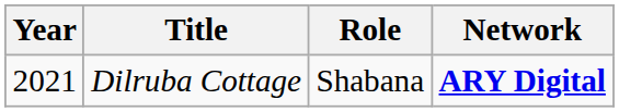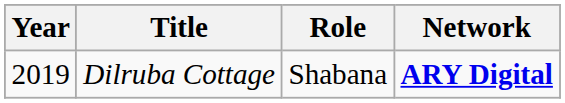 <table class="wikitable">
 <tr>
 <th>Year</th>
 <th>Title</th>
 <th>Role</th>
 <th>Network</th>
 </tr>
 <tr>
-<td>2021</td>
+<td>2019</td>
 <td><em>Dilruba Cottage</em></td>
 <td>Shabana</td>
 <td><strong><a href='#'>ARY Digital</a></strong></td>
 </tr>
 </table>
